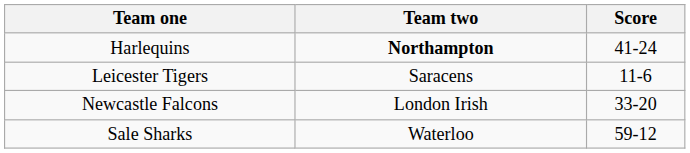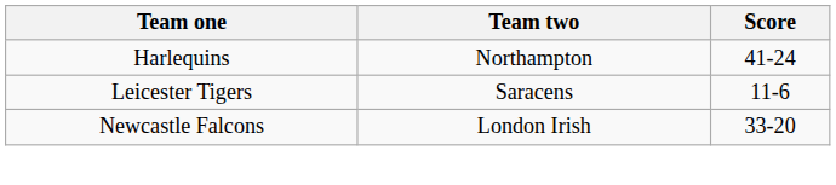 <table class="wikitable" style="text-align: center">
 <tr>
 <th width=250>Team one</th>
 <th width=250>Team two</th>
 <th width=80>Score</th>
 </tr>
 <tr>
 <td>Harlequins</td>
-<td><strong>Northampton</strong></td>
+<td>Northampton</td>
 <td>41-24</td>
 </tr>
 <tr>
 <td>Leicester Tigers</td>
 <td>Saracens</td>
 <td>11-6</td>
 </tr>
 <tr>
 <td>Newcastle Falcons</td>
 <td>London Irish</td>
 <td>33-20</td>
 </tr>
-<tr>
-<td>Sale Sharks</td>
-<td>Waterloo</td>
-<td>59-12</td>
-</tr>
 </table>
